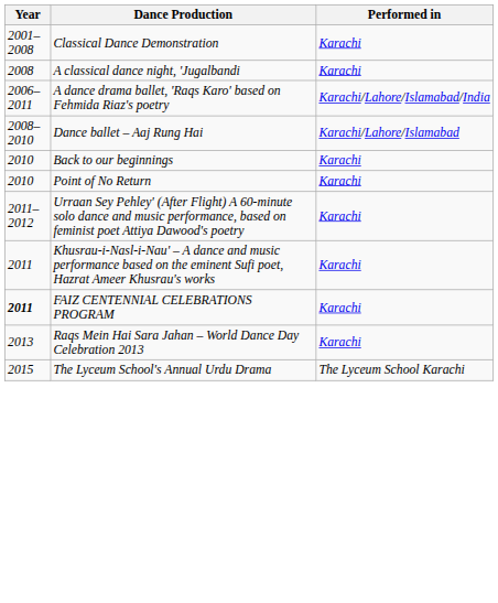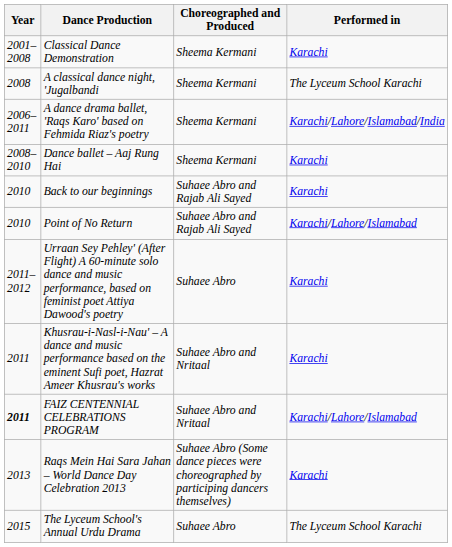 <table class="wikitable">
 <tr>
 <th>Year</th>
 <th>Dance Production</th>
+<th>Choreographed and Produced</th>
 <th>Performed in</th>
 </tr>
 <tr>
 <td><em>2001–2008</em></td>
 <td><em>Classical Dance Demonstration</em></td>
+<td><em>Sheema Kermani</em></td>
 <td><em><a href='#'>Karachi</a></em></td>
 </tr>
 <tr>
 <td><em>2008</em></td>
 <td><em>A classical dance night, 'Jugalbandi</em></td>
-<td><em><a href='#'>Karachi</a></em></td>
+<td><em>Sheema Kermani</em></td>
+<td><em>The Lyceum School Karachi</em></td>
 </tr>
 <tr>
 <td><em>2006–2011</em></td>
 <td><em>A dance drama ballet, 'Raqs Karo' based on Fehmida Riaz's poetry</em></td>
+<td><em>Sheema Kermani</em></td>
 <td><em><a href='#'>Karachi</a>/<a href='#'>Lahore</a>/<a href='#'>Islamabad</a>/<a href='#'>India</a></em></td>
 </tr>
 <tr>
 <td><em>2008–2010</em></td>
 <td><em>Dance ballet – Aaj Rung Hai</em></td>
-<td><em><a href='#'>Karachi</a>/<a href='#'>Lahore</a>/<a href='#'>Islamabad</a></em></td>
+<td><em>Sheema Kermani</em></td>
+<td><em><a href='#'>Karachi</a></em></td>
 </tr>
 <tr>
 <td><em>2010</em></td>
 <td><em>Back to our beginnings</em></td>
+<td><em>Suhaee Abro and Rajab Ali Sayed</em></td>
 <td><em><a href='#'>Karachi</a></em></td>
 </tr>
 <tr>
 <td><em>2010</em></td>
 <td><em>Point of No Return</em></td>
-<td><em><a href='#'>Karachi</a></em></td>
+<td><em>Suhaee Abro and Rajab Ali Sayed</em></td>
+<td><em><a href='#'>Karachi</a>/<a href='#'>Lahore</a>/<a href='#'>Islamabad</a></em></td>
 </tr>
 <tr>
 <td><em>2011–2012</em></td>
 <td><em>Urraan Sey Pehley' (After Flight) A 60-minute solo dance and music performance, based on feminist poet Attiya Dawood's poetry</em></td>
+<td><em>Suhaee Abro</em></td>
 <td><em><a href='#'>Karachi</a></em></td>
 </tr>
 <tr>
 <td><em>2011</em></td>
 <td><em>Khusrau-i-Nasl-i-Nau' – A dance and music performance based on the eminent Sufi poet, Hazrat Ameer Khusrau's works</em></td>
+<td><em>Suhaee Abro and Nritaal</em></td>
 <td><em><a href='#'>Karachi</a></em></td>
 </tr>
 <tr>
 <td><strong><em>2011</em></strong></td>
 <td><em>FAIZ CENTENNIAL CELEBRATIONS PROGRAM</em></td>
-<td><em><a href='#'>Karachi</a></em></td>
+<td><em>Suhaee Abro and Nritaal</em></td>
+<td><em><a href='#'>Karachi</a>/<a href='#'>Lahore</a>/<a href='#'>Islamabad</a></em></td>
 </tr>
 <tr>
 <td><em>2013</em></td>
 <td><em>Raqs Mein Hai Sara Jahan – World Dance Day Celebration 2013</em></td>
+<td><em>Suhaee Abro (Some dance pieces were choreographed by participing dancers themselves)</em></td>
 <td><em><a href='#'>Karachi</a></em></td>
 </tr>
 <tr>
 <td><em>2015</em></td>
 <td><em>The Lyceum School's Annual Urdu Drama</em></td>
+<td><em>Suhaee Abro</em></td>
 <td><em>The Lyceum School Karachi</em></td>
 </tr>
 </table>
